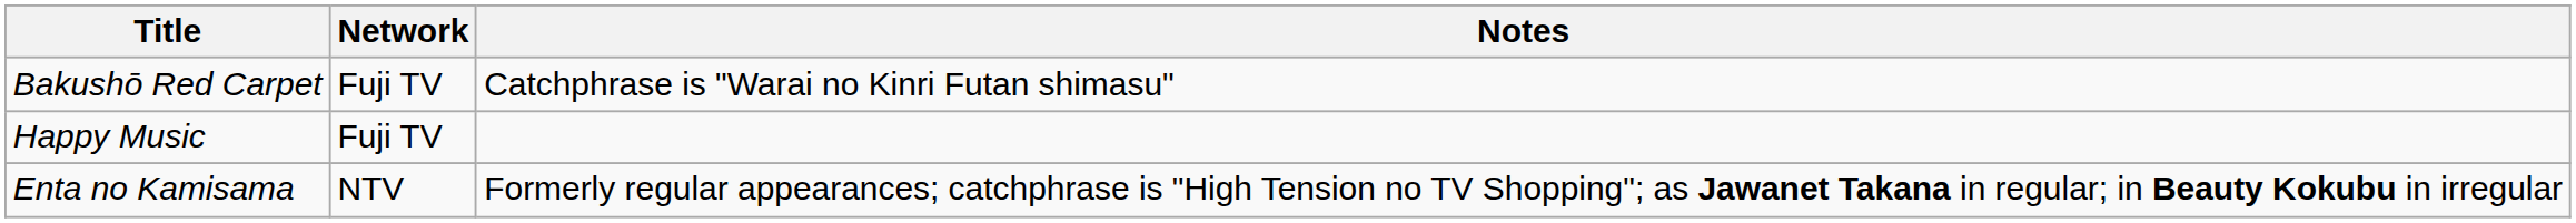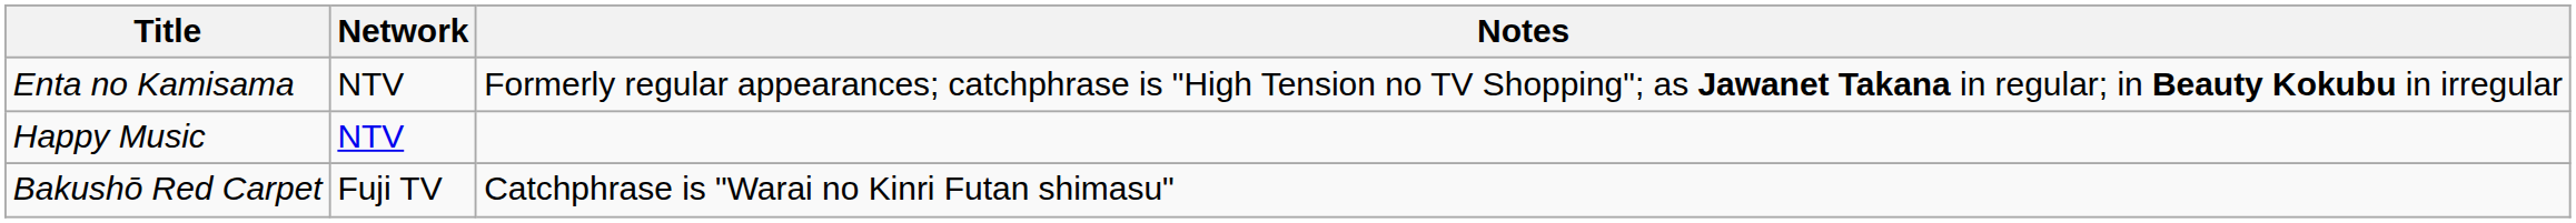 <table class="wikitable">
 <tr>
 <th>Title</th>
 <th>Network</th>
 <th>Notes</th>
 </tr>
 <tr>
+<td><em>Enta no Kamisama</em></td>
+<td>NTV</td>
+<td>Formerly regular appearances; catchphrase is "High Tension no TV Shopping"; as <strong>Jawanet Takana</strong> in regular; in <strong>Beauty Kokubu</strong> in irregular</td>
+</tr>
+<tr>
+<td><em>Happy Music</em></td>
+<td><a href='#'>NTV</a></td>
+<td></td>
+</tr>
+<tr>
 <td><em>Bakushō Red Carpet</em></td>
 <td>Fuji TV</td>
 <td>Catchphrase is "Warai no Kinri Futan shimasu"</td>
 </tr>
-<tr>
-<td><em>Happy Music</em></td>
-<td>Fuji TV</td>
-<td></td>
-</tr>
-<tr>
-<td><em>Enta no Kamisama</em></td>
-<td>NTV</td>
-<td>Formerly regular appearances; catchphrase is "High Tension no TV Shopping"; as <strong>Jawanet Takana</strong> in regular; in <strong>Beauty Kokubu</strong> in irregular</td>
-</tr>
 </table>
